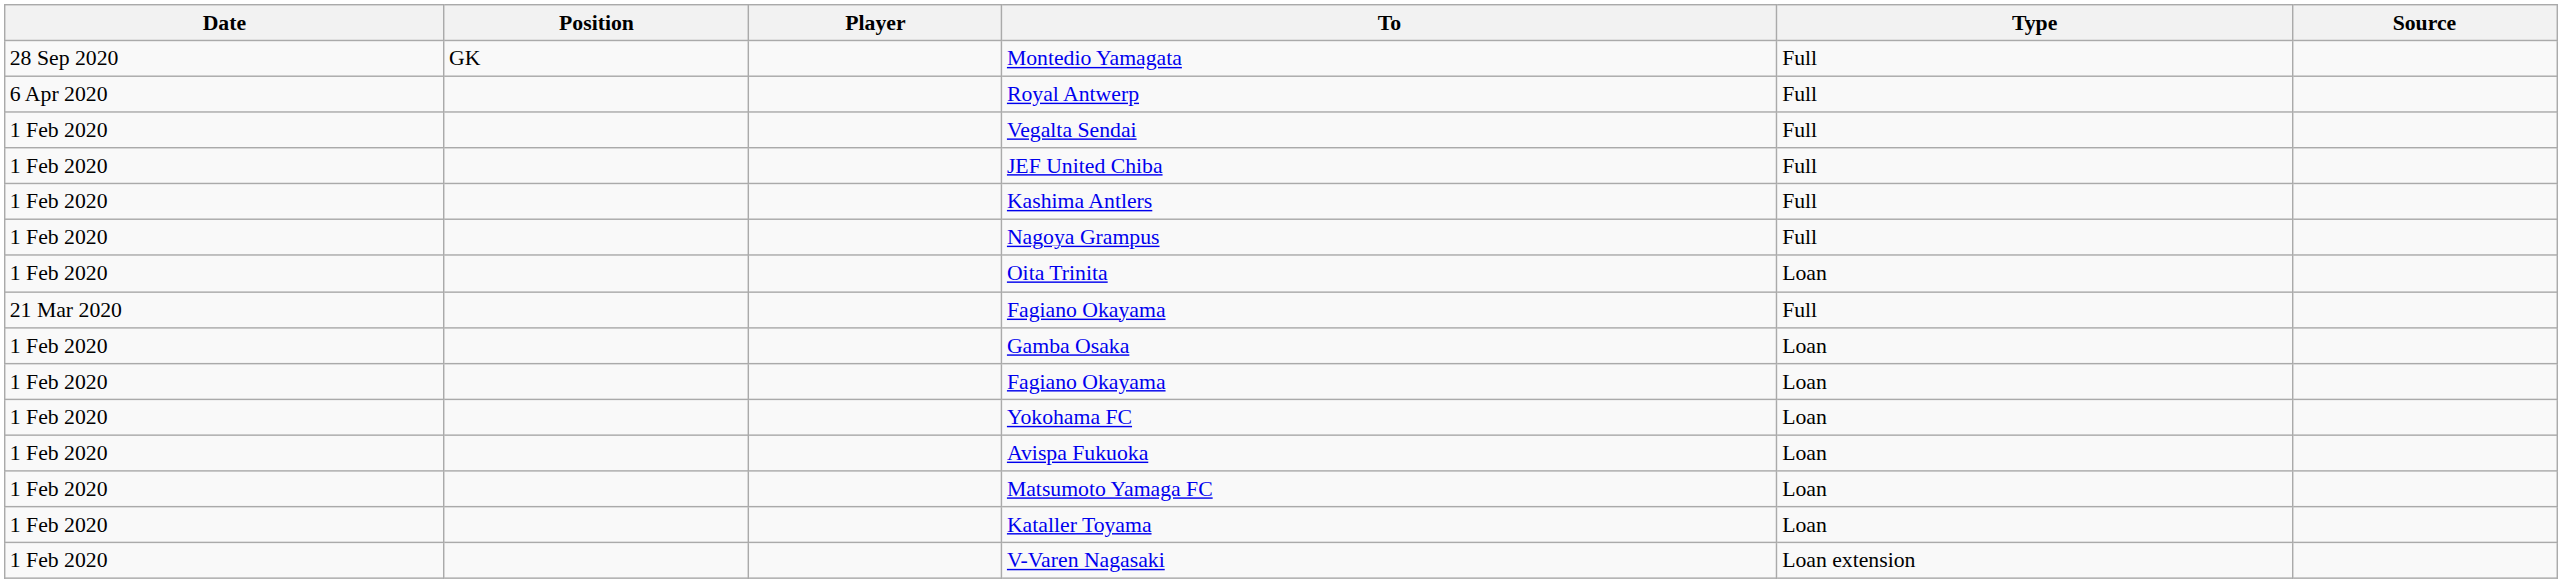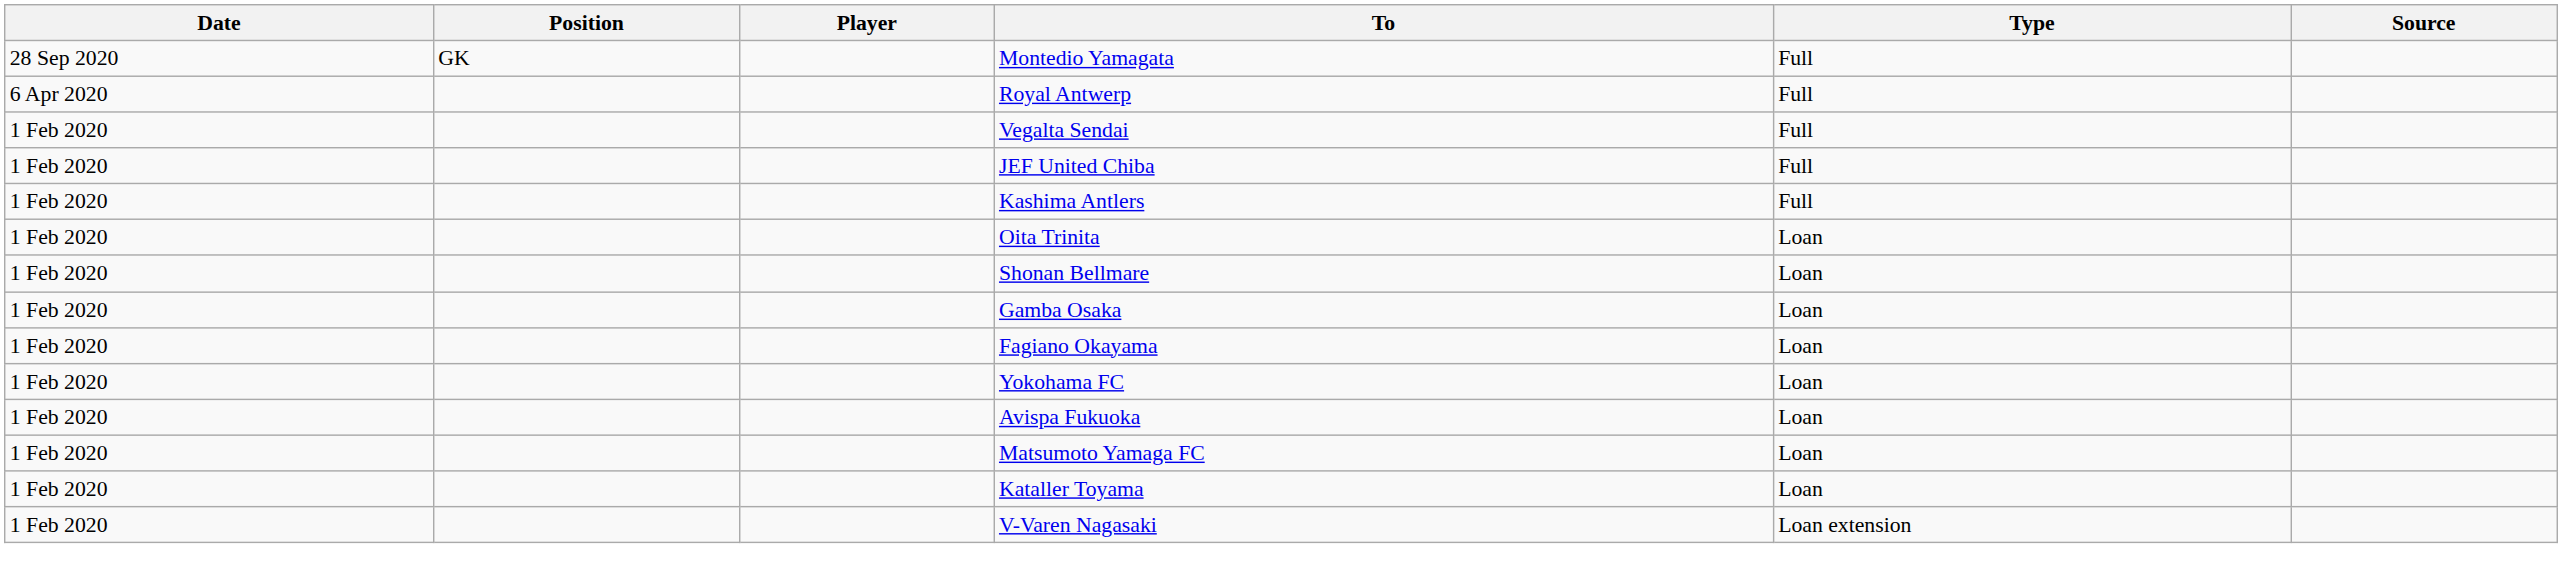 <table class="wikitable sortable" style="width:90%; text-align:center; font-size:95%; text-align:left;">
 <tr>
 <th>Date</th>
 <th>Position</th>
 <th>Player</th>
 <th>To</th>
 <th>Type</th>
 <th>Source</th>
 </tr>
 <tr>
 <td>28 Sep 2020</td>
 <td>GK</td>
 <td></td>
 <td> <a href='#'>Montedio Yamagata</a></td>
 <td>Full</td>
 <td></td>
 </tr>
 <tr>
 <td>6 Apr 2020</td>
 <td></td>
 <td></td>
 <td> <a href='#'>Royal Antwerp</a></td>
 <td>Full</td>
 <td></td>
 </tr>
 <tr>
 <td>1 Feb 2020</td>
 <td></td>
 <td></td>
 <td> <a href='#'>Vegalta Sendai</a></td>
 <td>Full</td>
 <td></td>
 </tr>
 <tr>
 <td>1 Feb 2020</td>
 <td></td>
 <td></td>
 <td> <a href='#'>JEF United Chiba</a></td>
 <td>Full</td>
 <td></td>
 </tr>
 <tr>
 <td>1 Feb 2020</td>
 <td></td>
 <td></td>
 <td> <a href='#'>Kashima Antlers</a></td>
 <td>Full</td>
 <td></td>
 </tr>
 <tr>
 <td>1 Feb 2020</td>
 <td></td>
 <td></td>
-<td> <a href='#'>Nagoya Grampus</a></td>
-<td>Full</td>
+<td> <a href='#'>Oita Trinita</a></td>
+<td>Loan</td>
 <td></td>
 </tr>
 <tr>
 <td>1 Feb 2020</td>
 <td></td>
 <td></td>
-<td> <a href='#'>Oita Trinita</a></td>
+<td> <a href='#'>Shonan Bellmare</a></td>
 <td>Loan</td>
-<td></td>
-</tr>
-<tr>
-<td>21 Mar 2020</td>
-<td></td>
-<td></td>
-<td> <a href='#'>Fagiano Okayama</a></td>
-<td>Full</td>
 <td></td>
 </tr>
 <tr>
 <td>1 Feb 2020</td>
 <td></td>
 <td></td>
 <td> <a href='#'>Gamba Osaka</a></td>
 <td>Loan</td>
 <td></td>
 </tr>
 <tr>
 <td>1 Feb 2020</td>
 <td></td>
 <td></td>
 <td> <a href='#'>Fagiano Okayama</a></td>
 <td>Loan</td>
 <td></td>
 </tr>
 <tr>
 <td>1 Feb 2020</td>
 <td></td>
 <td></td>
 <td> <a href='#'>Yokohama FC</a></td>
 <td>Loan</td>
 <td></td>
 </tr>
 <tr>
 <td>1 Feb 2020</td>
 <td></td>
 <td></td>
 <td> <a href='#'>Avispa Fukuoka</a></td>
 <td>Loan</td>
 <td></td>
 </tr>
 <tr>
 <td>1 Feb 2020</td>
 <td></td>
 <td></td>
 <td> <a href='#'>Matsumoto Yamaga FC</a></td>
 <td>Loan</td>
 <td></td>
 </tr>
 <tr>
 <td>1 Feb 2020</td>
 <td></td>
 <td></td>
 <td> <a href='#'>Kataller Toyama</a></td>
 <td>Loan</td>
 <td></td>
 </tr>
 <tr>
 <td>1 Feb 2020</td>
 <td></td>
 <td></td>
 <td> <a href='#'>V-Varen Nagasaki</a></td>
 <td>Loan extension</td>
 <td></td>
 </tr>
 </table>
